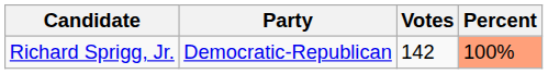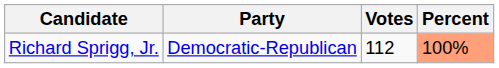 <table class=wikitable>
 <tr>
 <th>Candidate</th>
 <th>Party</th>
 <th>Votes</th>
 <th>Percent</th>
 </tr>
 <tr>
 <td><a href='#'>Richard Sprigg, Jr.</a></td>
 <td><a href='#'>Democratic-Republican</a></td>
-<td>142</td>
+<td>112</td>
 <td style="background: lightsalmon;">100%</td>
 </tr>
 </table>
